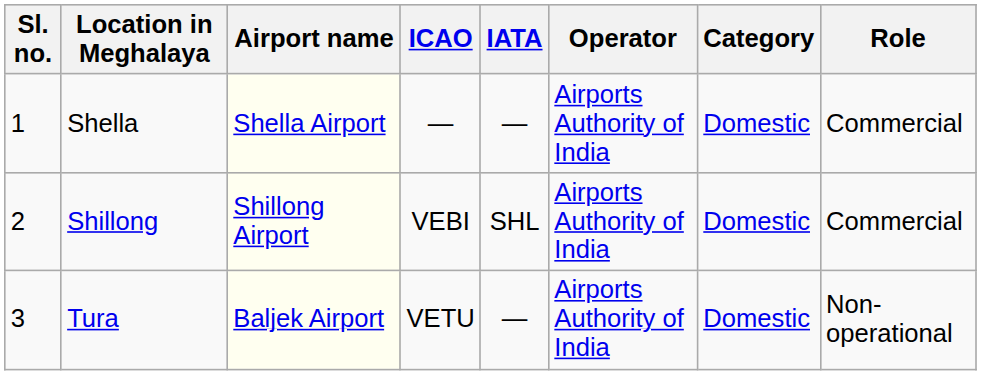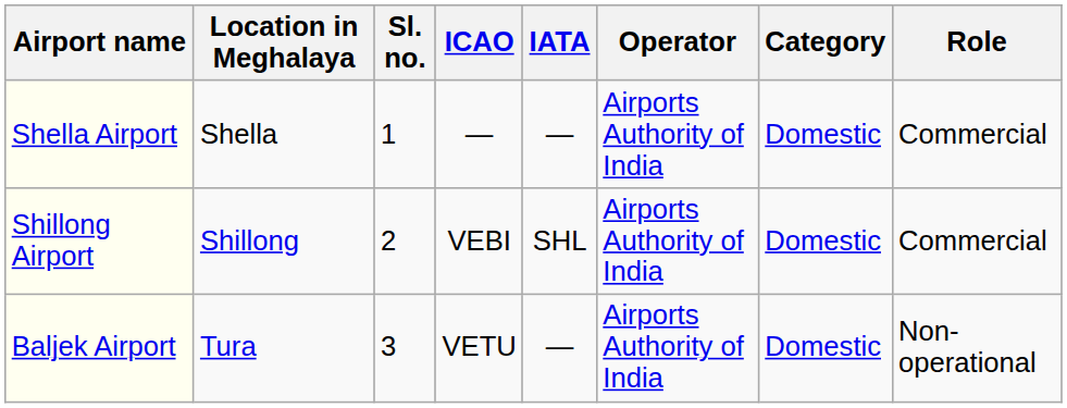 <table class="wikitable sortable">
 <tr>
+<th>Airport name</th>
+<th>Location in Meghalaya</th>
 <th>Sl. no.</th>
-<th>Location in Meghalaya</th>
-<th>Airport name</th>
 <th><a href='#'>ICAO</a></th>
 <th><a href='#'>IATA</a></th>
 <th>Operator</th>
 <th>Category</th>
 <th>Role</th>
 </tr>
 <tr>
+<td style="background:#FFFFF0;"><a href='#'>Shella Airport</a></td>
+<td>Shella</td>
 <td>1</td>
-<td>Shella</td>
-<td style="background:#FFFFF0;"><a href='#'>Shella Airport</a></td>
 <td align="center">—</td>
 <td align="center">—</td>
 <td><a href='#'>Airports Authority of India</a></td>
 <td><a href='#'>Domestic</a></td>
 <td>Commercial</td>
 </tr>
 <tr>
+<td style="background:#FFFFF0;"><a href='#'>Shillong Airport</a></td>
+<td><a href='#'>Shillong</a></td>
 <td>2</td>
-<td><a href='#'>Shillong</a></td>
-<td style="background:#FFFFF0;"><a href='#'>Shillong Airport</a></td>
 <td align="center">VEBI</td>
 <td align="center">SHL</td>
 <td><a href='#'>Airports Authority of India</a></td>
 <td><a href='#'>Domestic</a></td>
 <td>Commercial</td>
 </tr>
 <tr>
+<td style="background:#FFFFF0;"><a href='#'>Baljek Airport</a></td>
+<td><a href='#'>Tura</a></td>
 <td>3</td>
-<td><a href='#'>Tura</a></td>
-<td style="background:#FFFFF0;"><a href='#'>Baljek Airport</a></td>
 <td align="center">VETU</td>
 <td align="center">—</td>
 <td><a href='#'>Airports Authority of India</a></td>
 <td><a href='#'>Domestic</a></td>
 <td>Non-operational</td>
 </tr>
 </table>
